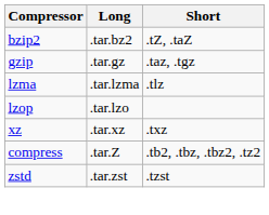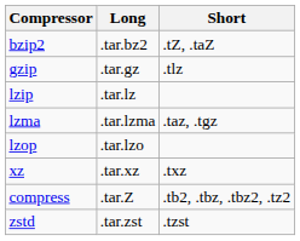 <table class="wikitable">
 <tr>
 <th>Compressor</th>
 <th>Long</th>
 <th>Short</th>
 </tr>
 <tr>
 <td><a href='#'>bzip2</a></td>
 <td>.tar.bz2</td>
 <td>.tZ, .taZ</td>
 </tr>
 <tr>
 <td><a href='#'>gzip</a></td>
 <td>.tar.gz</td>
-<td>.taz, .tgz</td>
+<td>.tlz</td>
+</tr>
+<tr>
+<td><a href='#'>lzip</a></td>
+<td>.tar.lz</td>
+<td></td>
 </tr>
 <tr>
 <td><a href='#'>lzma</a></td>
 <td>.tar.lzma</td>
-<td>.tlz</td>
+<td>.taz, .tgz</td>
 </tr>
 <tr>
 <td><a href='#'>lzop</a></td>
 <td>.tar.lzo</td>
 <td></td>
 </tr>
 <tr>
 <td><a href='#'>xz</a></td>
 <td>.tar.xz</td>
 <td>.txz</td>
 </tr>
 <tr>
 <td><a href='#'>compress</a></td>
 <td>.tar.Z</td>
 <td>.tb2, .tbz, .tbz2, .tz2</td>
 </tr>
 <tr>
 <td><a href='#'>zstd</a></td>
 <td>.tar.zst</td>
 <td>.tzst</td>
 </tr>
 </table>
